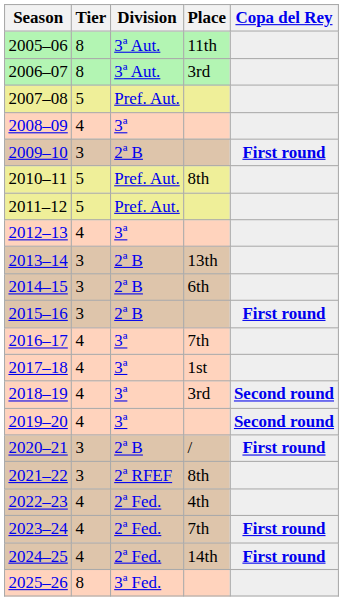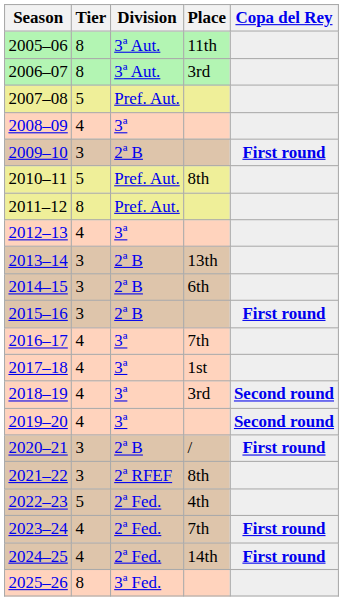 <table class="wikitable">
 <tr style="background:#f0f6fa;">
 <th>Season</th>
 <th>Tier</th>
 <th>Division</th>
 <th>Place</th>
 <th><a href='#'>Copa del Rey</a></th>
 </tr>
 <tr>
 <td style="background:#B3F5B3;">2005–06</td>
 <td style="background:#B3F5B3;">8</td>
 <td style="background:#B3F5B3;"><a href='#'>3ª Aut.</a></td>
 <td style="background:#B3F5B3;">11th</td>
 <th style="background:#efefef;"></th>
 </tr>
 <tr>
 <td style="background:#B3F5B3;">2006–07</td>
 <td style="background:#B3F5B3;">8</td>
 <td style="background:#B3F5B3;"><a href='#'>3ª Aut.</a></td>
 <td style="background:#B3F5B3;">3rd</td>
 <th style="background:#efefef;"></th>
 </tr>
 <tr>
 <td style="background:#EFEF99;">2007–08</td>
 <td style="background:#EFEF99;">5</td>
 <td style="background:#EFEF99;"><a href='#'>Pref. Aut.</a></td>
 <td style="background:#EFEF99;"></td>
 <th style="background:#efefef;"></th>
 </tr>
 <tr>
 <td style="background:#FFD3BD;"><a href='#'>2008–09</a></td>
 <td style="background:#FFD3BD;">4</td>
 <td style="background:#FFD3BD;"><a href='#'>3ª</a></td>
 <td style="background:#FFD3BD;"></td>
 <td style="background:#efefef;"></td>
 </tr>
 <tr>
 <td style="background:#DEC5AB;"><a href='#'>2009–10</a></td>
 <td style="background:#DEC5AB;">3</td>
 <td style="background:#DEC5AB;"><a href='#'>2ª B</a></td>
 <td style="background:#DEC5AB;"></td>
 <th style="background:#efefef;"><a href='#'>First round</a></th>
 </tr>
 <tr>
 <td style="background:#EFEF99;">2010–11</td>
 <td style="background:#EFEF99;">5</td>
 <td style="background:#EFEF99;"><a href='#'>Pref. Aut.</a></td>
 <td style="background:#EFEF99;">8th</td>
 <th style="background:#efefef;"></th>
 </tr>
 <tr>
 <td style="background:#EFEF99;">2011–12</td>
-<td style="background:#EFEF99;">5</td>
+<td style="background:#EFEF99;">8</td>
 <td style="background:#EFEF99;"><a href='#'>Pref. Aut.</a></td>
 <td style="background:#EFEF99;"></td>
 <th style="background:#efefef;"></th>
 </tr>
 <tr>
 <td style="background:#FFD3BD;"><a href='#'>2012–13</a></td>
 <td style="background:#FFD3BD;">4</td>
 <td style="background:#FFD3BD;"><a href='#'>3ª</a></td>
 <td style="background:#FFD3BD;"></td>
 <td style="background:#efefef;"></td>
 </tr>
 <tr>
 <td style="background:#DEC5AB;"><a href='#'>2013–14</a></td>
 <td style="background:#DEC5AB;">3</td>
 <td style="background:#DEC5AB;"><a href='#'>2ª B</a></td>
 <td style="background:#DEC5AB;">13th</td>
 <th style="background:#efefef;"></th>
 </tr>
 <tr>
 <td style="background:#DEC5AB;"><a href='#'>2014–15</a></td>
 <td style="background:#DEC5AB;">3</td>
 <td style="background:#DEC5AB;"><a href='#'>2ª B</a></td>
 <td style="background:#DEC5AB;">6th</td>
 <th style="background:#efefef;"></th>
 </tr>
 <tr>
 <td style="background:#DEC5AB;"><a href='#'>2015–16</a></td>
 <td style="background:#DEC5AB;">3</td>
 <td style="background:#DEC5AB;"><a href='#'>2ª B</a></td>
 <td style="background:#DEC5AB;"></td>
 <th style="background:#efefef;"><a href='#'>First round</a></th>
 </tr>
 <tr>
 <td style="background:#FFD3BD;"><a href='#'>2016–17</a></td>
 <td style="background:#FFD3BD;">4</td>
 <td style="background:#FFD3BD;"><a href='#'>3ª</a></td>
 <td style="background:#FFD3BD;">7th</td>
 <td style="background:#efefef;"></td>
 </tr>
 <tr>
 <td style="background:#FFD3BD;"><a href='#'>2017–18</a></td>
 <td style="background:#FFD3BD;">4</td>
 <td style="background:#FFD3BD;"><a href='#'>3ª</a></td>
 <td style="background:#FFD3BD;">1st</td>
 <td style="background:#efefef;"></td>
 </tr>
 <tr>
 <td style="background:#FFD3BD;"><a href='#'>2018–19</a></td>
 <td style="background:#FFD3BD;">4</td>
 <td style="background:#FFD3BD;"><a href='#'>3ª</a></td>
 <td style="background:#FFD3BD;">3rd</td>
 <th style="background:#efefef;"><a href='#'>Second round</a></th>
 </tr>
 <tr>
 <td style="background:#FFD3BD;"><a href='#'>2019–20</a></td>
 <td style="background:#FFD3BD;">4</td>
 <td style="background:#FFD3BD;"><a href='#'>3ª</a></td>
 <td style="background:#FFD3BD;"></td>
 <th style="background:#efefef;"><a href='#'>Second round</a></th>
 </tr>
 <tr>
 <td style="background:#DEC5AB;"><a href='#'>2020–21</a></td>
 <td style="background:#DEC5AB;">3</td>
 <td style="background:#DEC5AB;"><a href='#'>2ª B</a></td>
 <td style="background:#DEC5AB;"> / </td>
 <th style="background:#efefef;"><a href='#'>First round</a></th>
 </tr>
 <tr>
 <td style="background:#DEC5AB;"><a href='#'>2021–22</a></td>
 <td style="background:#DEC5AB;">3</td>
 <td style="background:#DEC5AB;"><a href='#'>2ª RFEF</a></td>
 <td style="background:#DEC5AB;">8th</td>
 <th style="background:#efefef;"></th>
 </tr>
 <tr>
 <td style="background:#DEC5AB;"><a href='#'>2022–23</a></td>
-<td style="background:#DEC5AB;">4</td>
+<td style="background:#DEC5AB;">5</td>
 <td style="background:#DEC5AB;"><a href='#'>2ª Fed.</a></td>
 <td style="background:#DEC5AB;">4th</td>
 <th style="background:#efefef;"></th>
 </tr>
 <tr>
 <td style="background:#DEC5AB;"><a href='#'>2023–24</a></td>
 <td style="background:#DEC5AB;">4</td>
 <td style="background:#DEC5AB;"><a href='#'>2ª Fed.</a></td>
 <td style="background:#DEC5AB;">7th</td>
 <th style="background:#efefef;"><a href='#'>First round</a></th>
 </tr>
 <tr>
 <td style="background:#DEC5AB;"><a href='#'>2024–25</a></td>
 <td style="background:#DEC5AB;">4</td>
 <td style="background:#DEC5AB;"><a href='#'>2ª Fed.</a></td>
 <td style="background:#DEC5AB;">14th</td>
 <th style="background:#efefef;"><a href='#'>First round</a></th>
 </tr>
 <tr>
 <td style="background:#FFD3BD;"><a href='#'>2025–26</a></td>
 <td style="background:#FFD3BD;">8</td>
 <td style="background:#FFD3BD;"><a href='#'>3ª Fed.</a></td>
 <td style="background:#FFD3BD;"></td>
 <td style="background:#efefef;"></td>
 </tr>
 </table>
